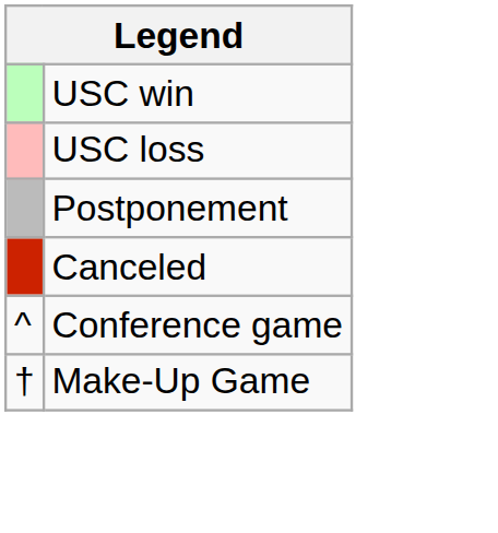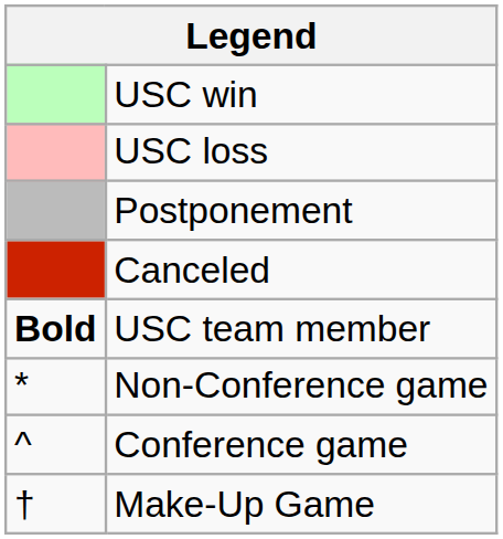 <table class="wikitable" style="font-size:90%">
 <tr>
 <th colspan="2">Legend</th>
 </tr>
 <tr>
 <td bgcolor="#bfb"> </td>
 <td>USC win</td>
 </tr>
 <tr>
 <td bgcolor="#fbb"> </td>
 <td>USC loss</td>
 </tr>
 <tr>
 <td bgcolor="#bbb"> </td>
 <td>Postponement</td>
 </tr>
 <tr>
 <td bgcolor="#cc22"> </td>
 <td>Canceled</td>
 </tr>
 <tr>
+<td><strong>Bold</strong></td>
+<td>USC team member</td>
+</tr>
+<tr>
+<td>*</td>
+<td>Non-Conference game</td>
+</tr>
+<tr>
 <td>^</td>
 <td>Conference game</td>
 </tr>
 <tr>
 <td>†</td>
 <td>Make-Up Game</td>
 </tr>
 </table>
